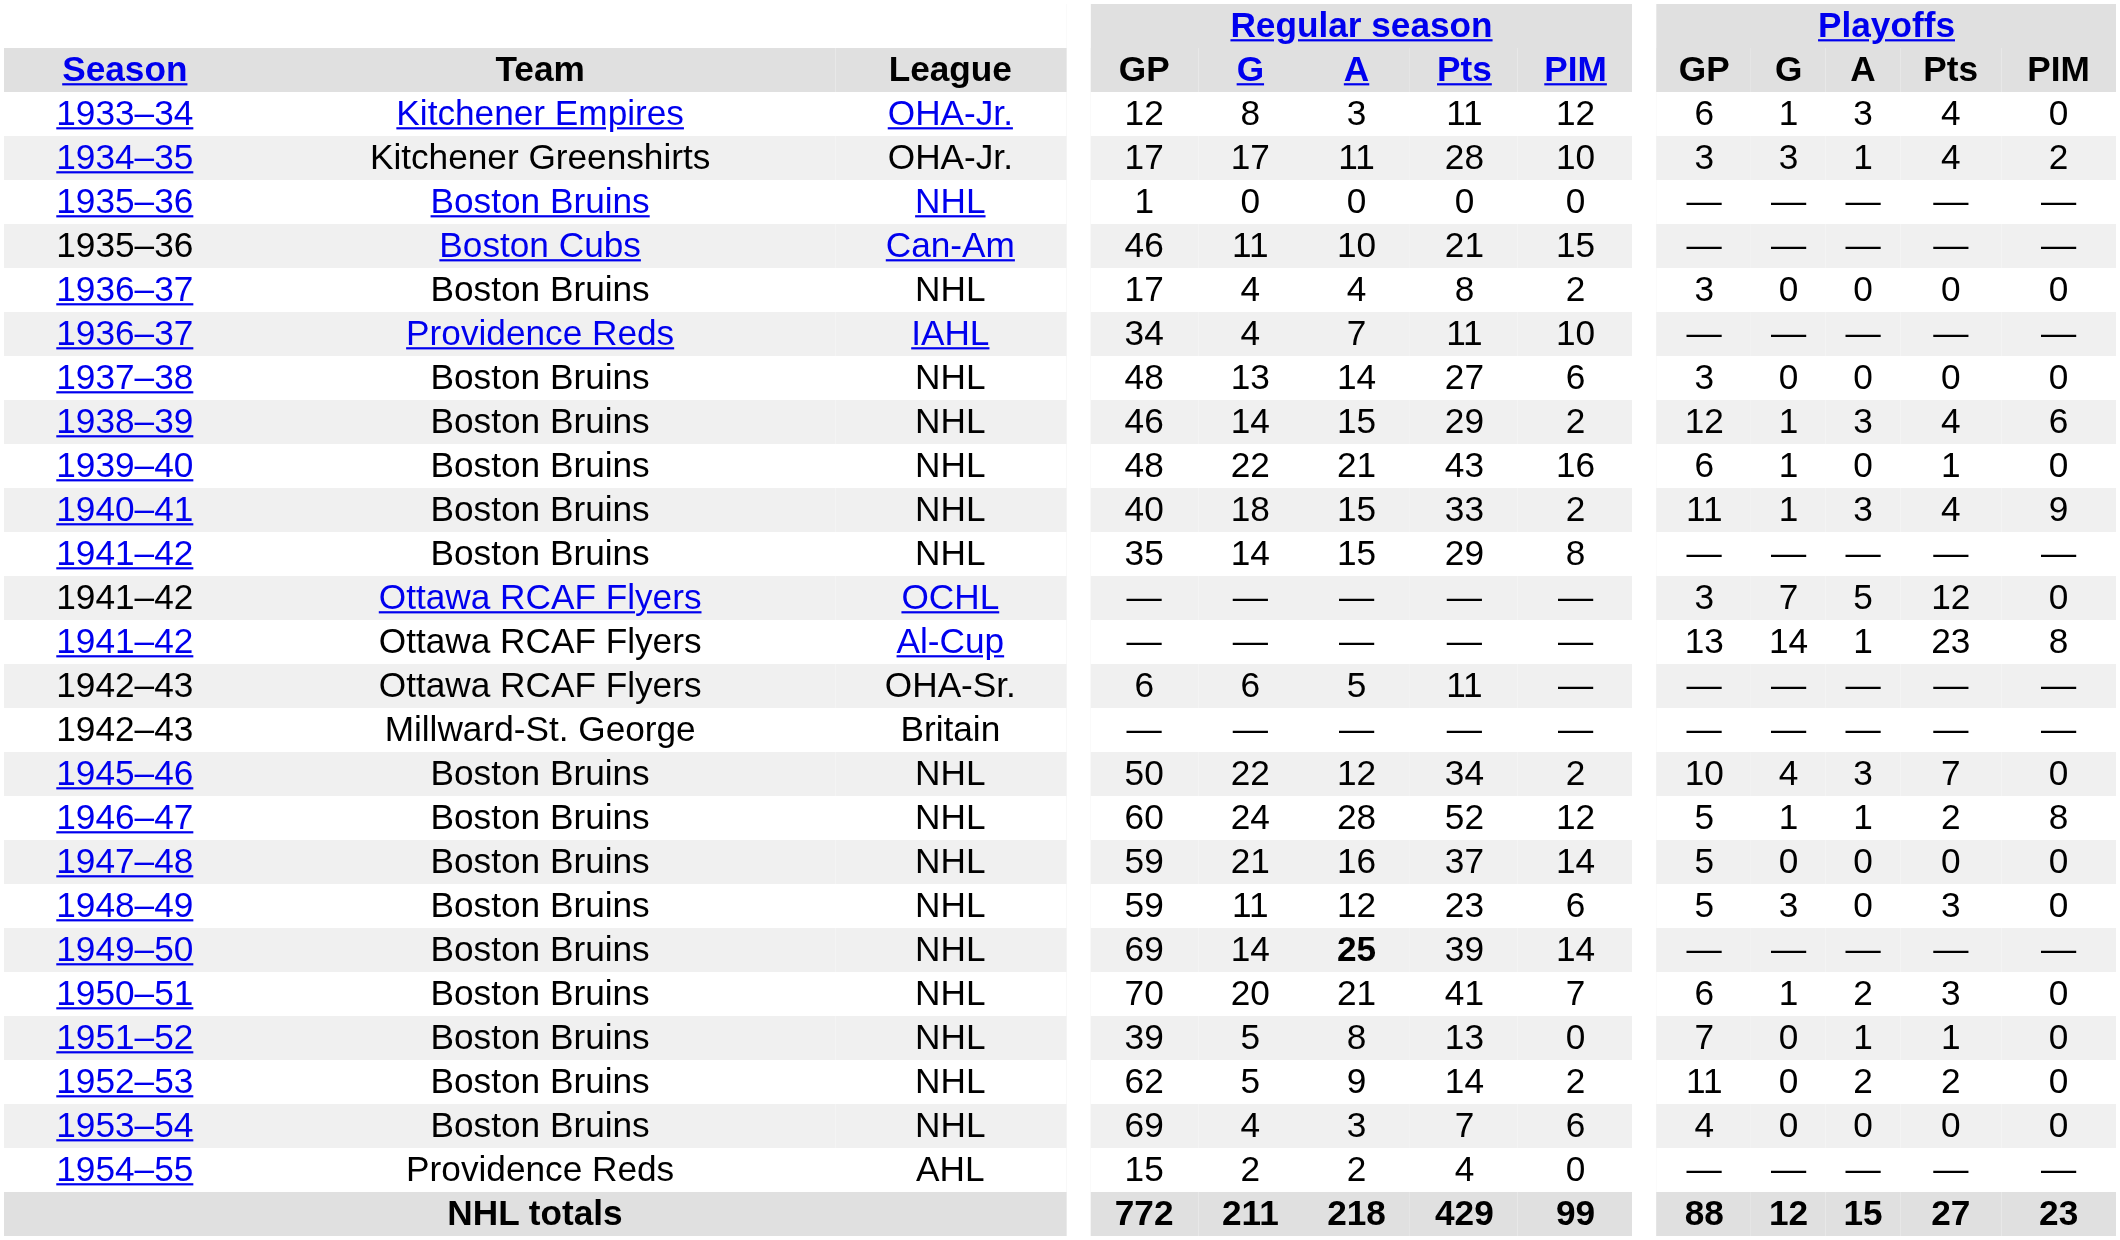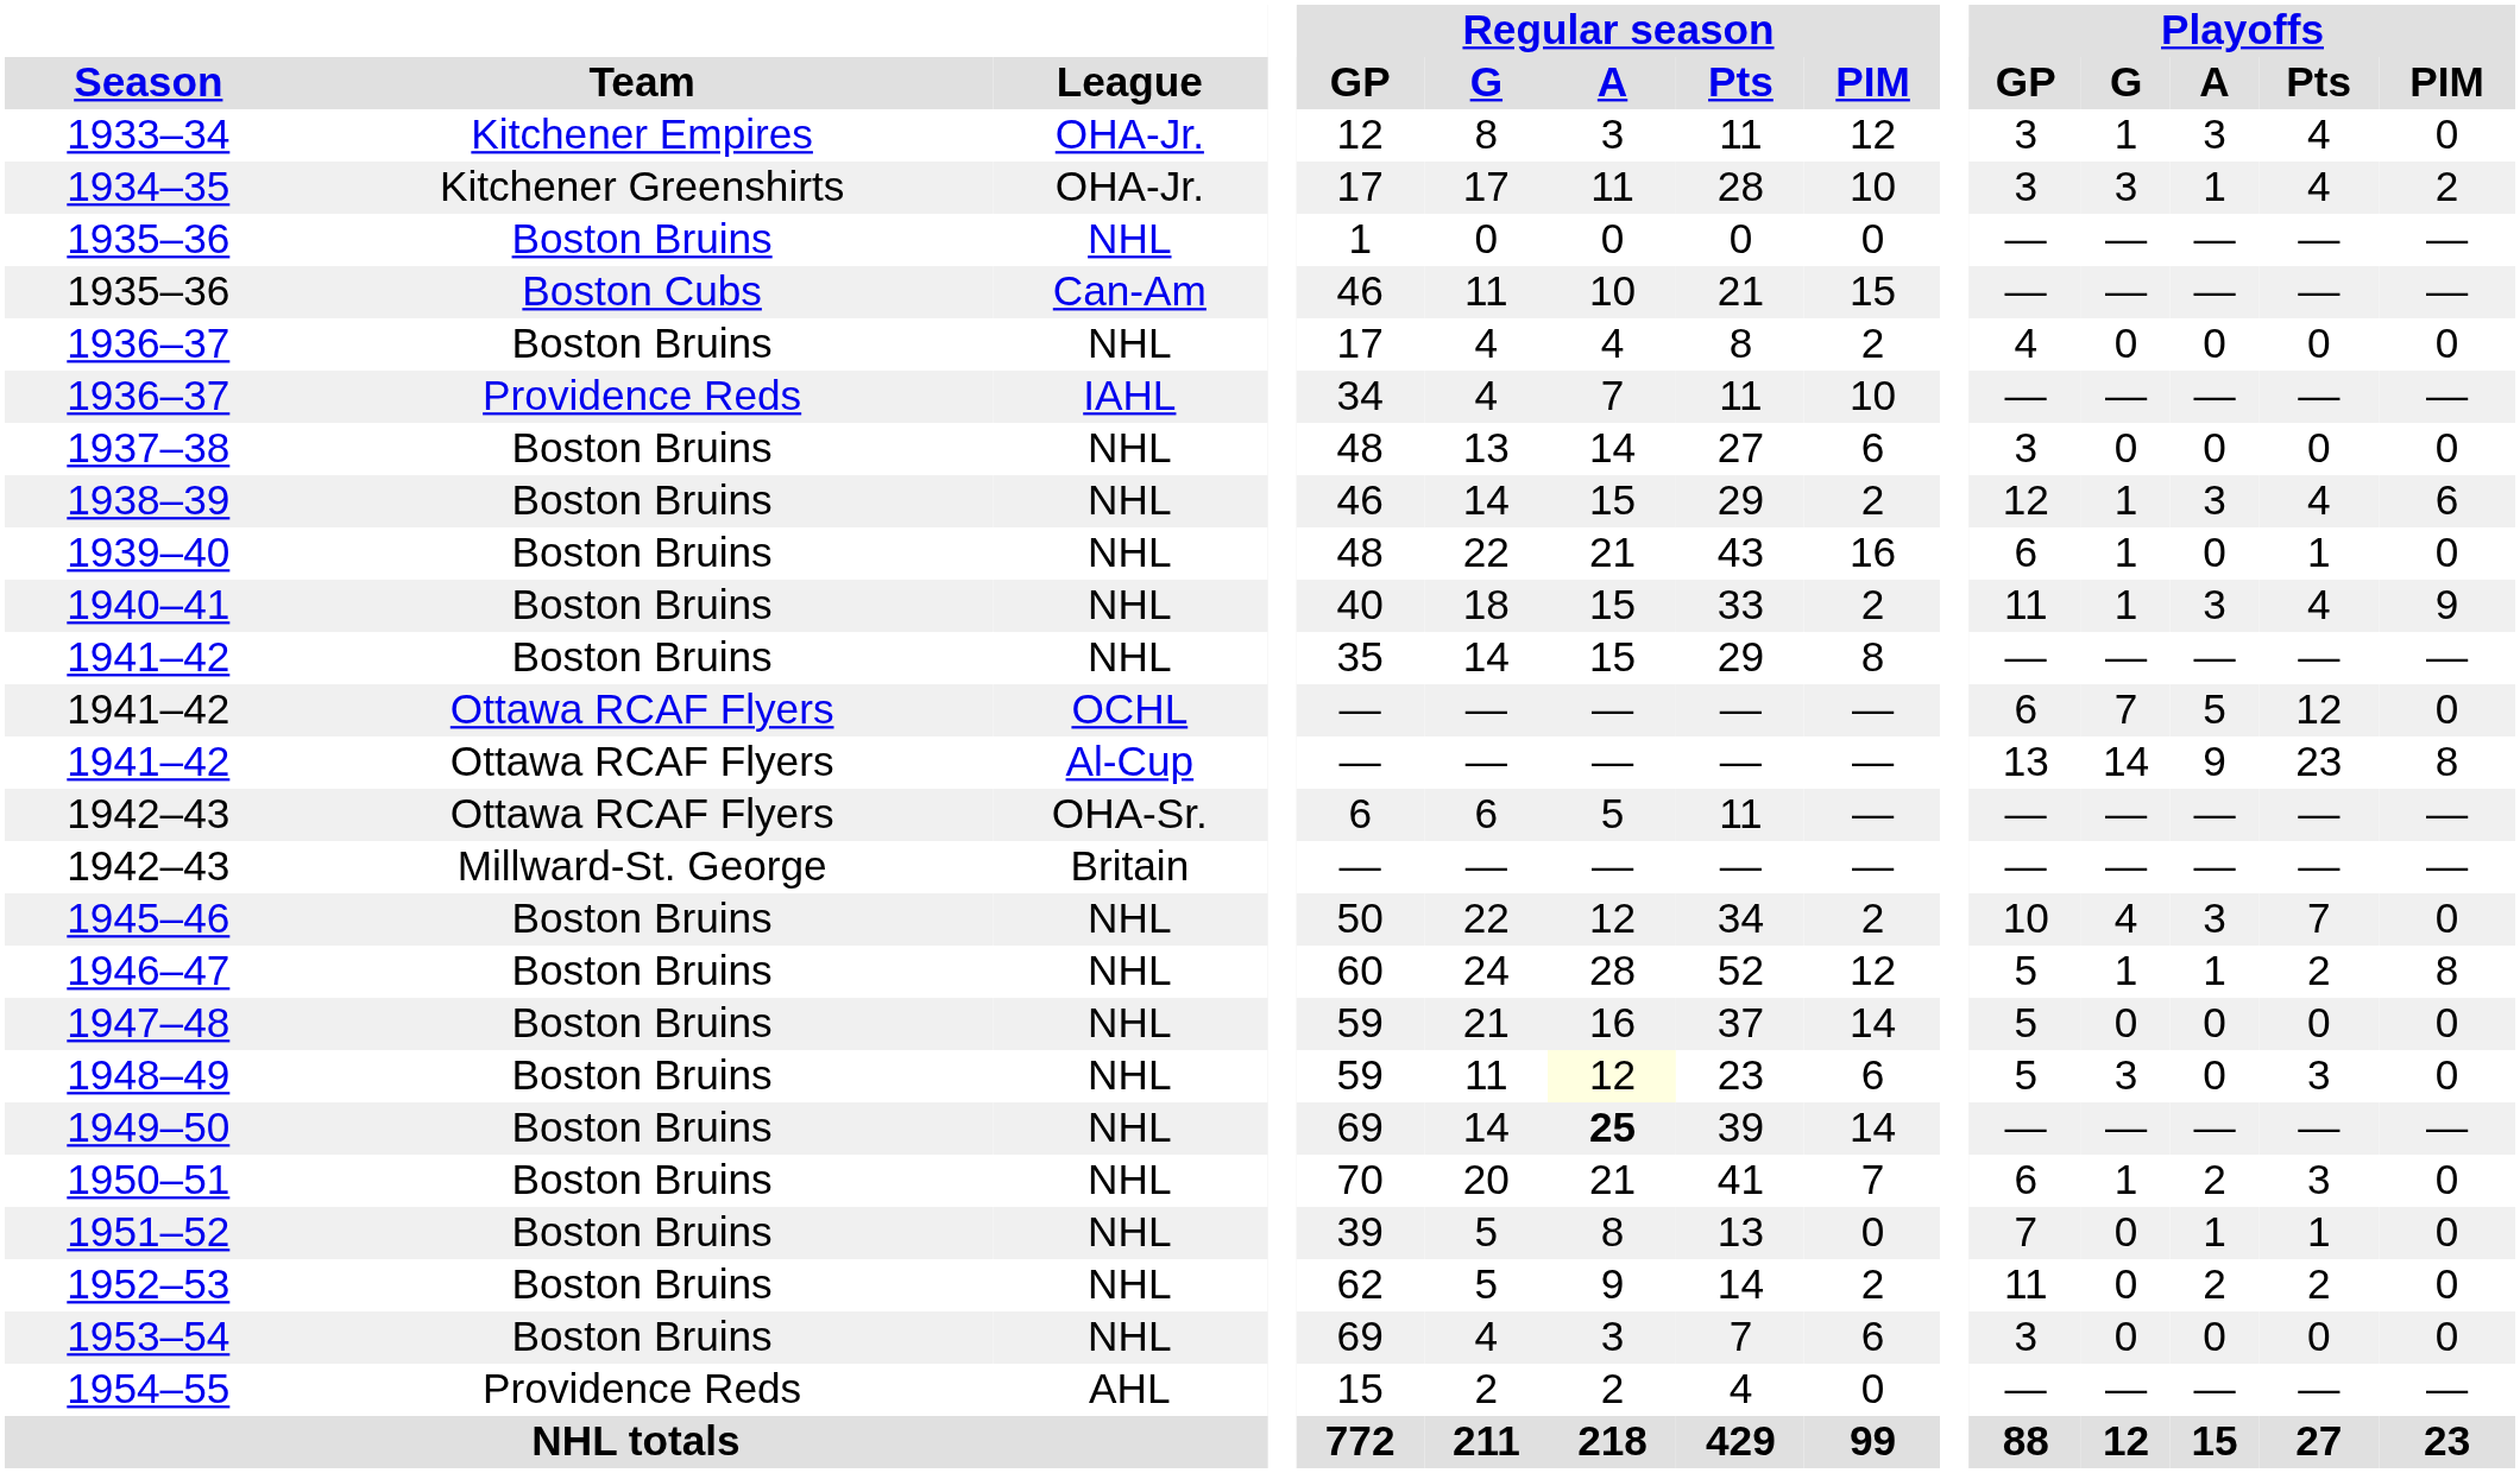 <table border="0" cellpadding="1" cellspacing="0" style="text-align:center; width:60em">
 <tr bgcolor="#e0e0e0">
 <th colspan="3" bgcolor="#ffffff"> </th>
 <th rowspan="99" bgcolor="#ffffff"> </th>
 <th colspan="5"><a href='#'>Regular season</a></th>
 <th rowspan="99" bgcolor="#ffffff"> </th>
 <th colspan="5"><a href='#'>Playoffs</a></th>
 </tr>
 <tr bgcolor="#e0e0e0">
 <th><a href='#'>Season</a></th>
 <th>Team</th>
 <th>League</th>
 <th>GP</th>
 <th><a href='#'>G</a></th>
 <th><a href='#'>A</a></th>
 <th><a href='#'>Pts</a></th>
 <th><a href='#'>PIM</a></th>
 <th>GP</th>
 <th>G</th>
 <th>A</th>
 <th>Pts</th>
 <th>PIM</th>
 </tr>
 <tr>
 <td><a href='#'>1933–34</a></td>
 <td><a href='#'>Kitchener Empires</a></td>
 <td><a href='#'>OHA-Jr.</a></td>
 <td>12</td>
 <td>8</td>
 <td>3</td>
 <td>11</td>
 <td>12</td>
-<td>6</td>
+<td>3</td>
 <td>1</td>
 <td>3</td>
 <td>4</td>
 <td>0</td>
 </tr>
 <tr bgcolor="#f0f0f0">
 <td><a href='#'>1934–35</a></td>
 <td>Kitchener Greenshirts</td>
 <td>OHA-Jr.</td>
 <td>17</td>
 <td>17</td>
 <td>11</td>
 <td>28</td>
 <td>10</td>
 <td>3</td>
 <td>3</td>
 <td>1</td>
 <td>4</td>
 <td>2</td>
 </tr>
 <tr>
 <td><a href='#'>1935–36</a></td>
 <td><a href='#'>Boston Bruins</a></td>
 <td><a href='#'>NHL</a></td>
 <td>1</td>
 <td>0</td>
 <td>0</td>
 <td>0</td>
 <td>0</td>
 <td>—</td>
 <td>—</td>
 <td>—</td>
 <td>—</td>
 <td>—</td>
 </tr>
 <tr bgcolor="#f0f0f0">
 <td>1935–36</td>
 <td><a href='#'>Boston Cubs</a></td>
 <td><a href='#'>Can-Am</a></td>
 <td>46</td>
 <td>11</td>
 <td>10</td>
 <td>21</td>
 <td>15</td>
 <td>—</td>
 <td>—</td>
 <td>—</td>
 <td>—</td>
 <td>—</td>
 </tr>
 <tr>
 <td><a href='#'>1936–37</a></td>
 <td>Boston Bruins</td>
 <td>NHL</td>
 <td>17</td>
 <td>4</td>
 <td>4</td>
 <td>8</td>
 <td>2</td>
-<td>3</td>
+<td>4</td>
 <td>0</td>
 <td>0</td>
 <td>0</td>
 <td>0</td>
 </tr>
 <tr bgcolor="#f0f0f0">
 <td><a href='#'>1936–37</a></td>
 <td><a href='#'>Providence Reds</a></td>
 <td><a href='#'>IAHL</a></td>
 <td>34</td>
 <td>4</td>
 <td>7</td>
 <td>11</td>
 <td>10</td>
 <td>—</td>
 <td>—</td>
 <td>—</td>
 <td>—</td>
 <td>—</td>
 </tr>
 <tr>
 <td><a href='#'>1937–38</a></td>
 <td>Boston Bruins</td>
 <td>NHL</td>
 <td>48</td>
 <td>13</td>
 <td>14</td>
 <td>27</td>
 <td>6</td>
 <td>3</td>
 <td>0</td>
 <td>0</td>
 <td>0</td>
 <td>0</td>
 </tr>
 <tr bgcolor="#f0f0f0">
 <td><a href='#'>1938–39</a></td>
 <td>Boston Bruins</td>
 <td>NHL</td>
 <td>46</td>
 <td>14</td>
 <td>15</td>
 <td>29</td>
 <td>2</td>
 <td>12</td>
 <td>1</td>
 <td>3</td>
 <td>4</td>
 <td>6</td>
 </tr>
 <tr>
 <td><a href='#'>1939–40</a></td>
 <td>Boston Bruins</td>
 <td>NHL</td>
 <td>48</td>
 <td>22</td>
 <td>21</td>
 <td>43</td>
 <td>16</td>
 <td>6</td>
 <td>1</td>
 <td>0</td>
 <td>1</td>
 <td>0</td>
 </tr>
 <tr bgcolor="#f0f0f0">
 <td><a href='#'>1940–41</a></td>
 <td>Boston Bruins</td>
 <td>NHL</td>
 <td>40</td>
 <td>18</td>
 <td>15</td>
 <td>33</td>
 <td>2</td>
 <td>11</td>
 <td>1</td>
 <td>3</td>
 <td>4</td>
 <td>9</td>
 </tr>
 <tr>
 <td><a href='#'>1941–42</a></td>
 <td>Boston Bruins</td>
 <td>NHL</td>
 <td>35</td>
 <td>14</td>
 <td>15</td>
 <td>29</td>
 <td>8</td>
 <td>—</td>
 <td>—</td>
 <td>—</td>
 <td>—</td>
 <td>—</td>
 </tr>
 <tr bgcolor="#f0f0f0">
 <td>1941–42</td>
 <td><a href='#'>Ottawa RCAF Flyers</a></td>
 <td><a href='#'>OCHL</a></td>
 <td>—</td>
 <td>—</td>
 <td>—</td>
 <td>—</td>
 <td>—</td>
-<td>3</td>
+<td>6</td>
 <td>7</td>
 <td>5</td>
 <td>12</td>
 <td>0</td>
 </tr>
 <tr>
 <td><a href='#'>1941–42</a></td>
 <td>Ottawa RCAF Flyers</td>
 <td><a href='#'>Al-Cup</a></td>
 <td>—</td>
 <td>—</td>
 <td>—</td>
 <td>—</td>
 <td>—</td>
 <td>13</td>
 <td>14</td>
-<td>1</td>
+<td>9</td>
 <td>23</td>
 <td>8</td>
 </tr>
 <tr bgcolor="#f0f0f0">
 <td>1942–43</td>
 <td>Ottawa RCAF Flyers</td>
 <td>OHA-Sr.</td>
 <td>6</td>
 <td>6</td>
 <td>5</td>
 <td>11</td>
 <td>—</td>
 <td>—</td>
 <td>—</td>
 <td>—</td>
 <td>—</td>
 <td>—</td>
 </tr>
 <tr>
 <td>1942–43</td>
 <td>Millward-St. George</td>
 <td>Britain</td>
 <td>—</td>
 <td>—</td>
 <td>—</td>
 <td>—</td>
 <td>—</td>
 <td>—</td>
 <td>—</td>
 <td>—</td>
 <td>—</td>
 <td>—</td>
 </tr>
 <tr bgcolor="#f0f0f0">
 <td><a href='#'>1945–46</a></td>
 <td>Boston Bruins</td>
 <td>NHL</td>
 <td>50</td>
 <td>22</td>
 <td>12</td>
 <td>34</td>
 <td>2</td>
 <td>10</td>
 <td>4</td>
 <td>3</td>
 <td>7</td>
 <td>0</td>
 </tr>
 <tr>
 <td><a href='#'>1946–47</a></td>
 <td>Boston Bruins</td>
 <td>NHL</td>
 <td>60</td>
 <td>24</td>
 <td>28</td>
 <td>52</td>
 <td>12</td>
 <td>5</td>
 <td>1</td>
 <td>1</td>
 <td>2</td>
 <td>8</td>
 </tr>
 <tr bgcolor="#f0f0f0">
 <td><a href='#'>1947–48</a></td>
 <td>Boston Bruins</td>
 <td>NHL</td>
 <td>59</td>
 <td>21</td>
 <td>16</td>
 <td>37</td>
 <td>14</td>
 <td>5</td>
 <td>0</td>
 <td>0</td>
 <td>0</td>
 <td>0</td>
 </tr>
 <tr>
 <td><a href='#'>1948–49</a></td>
 <td>Boston Bruins</td>
 <td>NHL</td>
 <td>59</td>
 <td>11</td>
-<td>12</td>
+<td style="background: lightyellow;">12</td>
 <td>23</td>
 <td>6</td>
 <td>5</td>
 <td>3</td>
 <td>0</td>
 <td>3</td>
 <td>0</td>
 </tr>
 <tr bgcolor="#f0f0f0">
 <td><a href='#'>1949–50</a></td>
 <td>Boston Bruins</td>
 <td>NHL</td>
 <td>69</td>
 <td>14</td>
 <td><strong>25</strong></td>
 <td>39</td>
 <td>14</td>
 <td>—</td>
 <td>—</td>
 <td>—</td>
 <td>—</td>
 <td>—</td>
 </tr>
 <tr>
 <td><a href='#'>1950–51</a></td>
 <td>Boston Bruins</td>
 <td>NHL</td>
 <td>70</td>
 <td>20</td>
 <td>21</td>
 <td>41</td>
 <td>7</td>
 <td>6</td>
 <td>1</td>
 <td>2</td>
 <td>3</td>
 <td>0</td>
 </tr>
 <tr bgcolor="#f0f0f0">
 <td><a href='#'>1951–52</a></td>
 <td>Boston Bruins</td>
 <td>NHL</td>
 <td>39</td>
 <td>5</td>
 <td>8</td>
 <td>13</td>
 <td>0</td>
 <td>7</td>
 <td>0</td>
 <td>1</td>
 <td>1</td>
 <td>0</td>
 </tr>
 <tr>
 <td><a href='#'>1952–53</a></td>
 <td>Boston Bruins</td>
 <td>NHL</td>
 <td>62</td>
 <td>5</td>
 <td>9</td>
 <td>14</td>
 <td>2</td>
 <td>11</td>
 <td>0</td>
 <td>2</td>
 <td>2</td>
 <td>0</td>
 </tr>
 <tr bgcolor="#f0f0f0">
 <td><a href='#'>1953–54</a></td>
 <td>Boston Bruins</td>
 <td>NHL</td>
 <td>69</td>
 <td>4</td>
 <td>3</td>
 <td>7</td>
 <td>6</td>
-<td>4</td>
+<td>3</td>
 <td>0</td>
 <td>0</td>
 <td>0</td>
 <td>0</td>
 </tr>
 <tr>
 <td><a href='#'>1954–55</a></td>
 <td>Providence Reds</td>
 <td>AHL</td>
 <td>15</td>
 <td>2</td>
 <td>2</td>
 <td>4</td>
 <td>0</td>
 <td>—</td>
 <td>—</td>
 <td>—</td>
 <td>—</td>
 <td>—</td>
 </tr>
 <tr bgcolor="#e0e0e0">
 <th colspan="3">NHL totals</th>
 <th>772</th>
 <th>211</th>
 <th>218</th>
 <th>429</th>
 <th>99</th>
 <th>88</th>
 <th>12</th>
 <th>15</th>
 <th>27</th>
 <th>23</th>
 </tr>
 </table>
